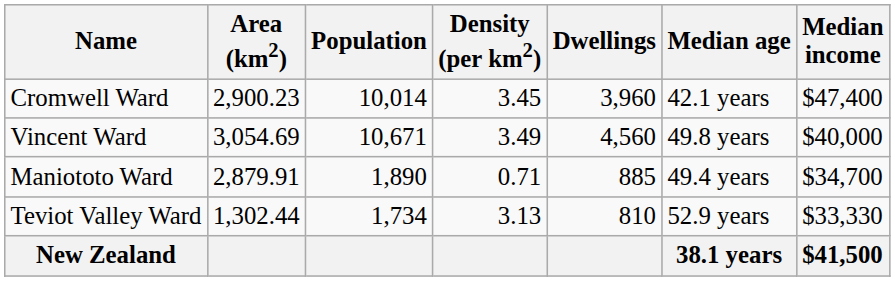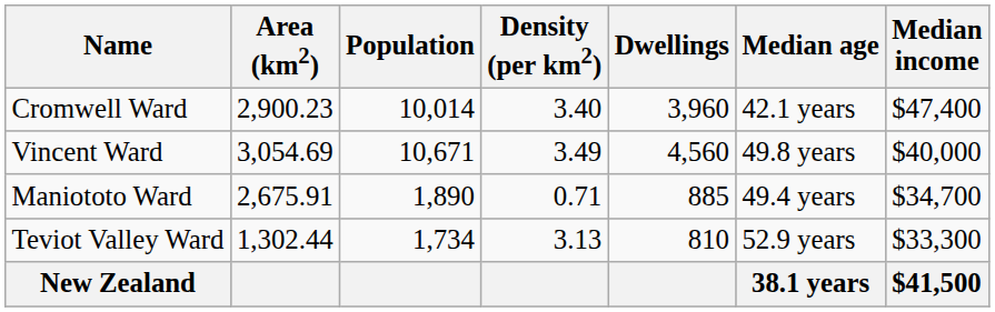 <table class="wikitable">
 <tr>
 <th>Name</th>
 <th>Area<br>(km<sup>2</sup>)</th>
 <th>Population</th>
 <th>Density<br>(per km<sup>2</sup>)</th>
 <th>Dwellings</th>
 <th>Median age</th>
 <th>Median<br>income</th>
 </tr>
 <tr>
 <td>Cromwell Ward</td>
 <td style="text-align:right;">2,900.23</td>
 <td style="text-align:right;">10,014</td>
-<td style="text-align:right;">3.45</td>
+<td style="text-align:right;">3.40</td>
 <td style="text-align:right;">3,960</td>
 <td>42.1 years</td>
 <td>$47,400</td>
 </tr>
 <tr>
 <td>Vincent Ward</td>
 <td style="text-align:right;">3,054.69</td>
 <td style="text-align:right;">10,671</td>
 <td style="text-align:right;">3.49</td>
 <td style="text-align:right;">4,560</td>
 <td>49.8 years</td>
 <td>$40,000</td>
 </tr>
 <tr>
 <td>Maniototo Ward</td>
-<td style="text-align:right;">2,879.91</td>
+<td style="text-align:right;">2,675.91</td>
 <td style="text-align:right;">1,890</td>
 <td style="text-align:right;">0.71</td>
 <td style="text-align:right;">885</td>
 <td>49.4 years</td>
 <td>$34,700</td>
 </tr>
 <tr>
 <td>Teviot Valley Ward</td>
 <td style="text-align:right;">1,302.44</td>
 <td style="text-align:right;">1,734</td>
 <td style="text-align:right;">3.13</td>
 <td style="text-align:right;">810</td>
 <td>52.9 years</td>
-<td>$33,330</td>
+<td>$33,300</td>
 </tr>
 <tr>
 <th>New Zealand</th>
 <th></th>
 <th></th>
 <th></th>
 <th></th>
 <th>38.1 years</th>
 <th style="text-align:left;">$41,500</th>
 </tr>
 </table>
